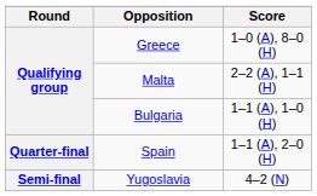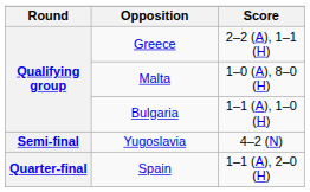 <table class="wikitable plainrowheaders" style="text-align:center;margin-left:1em;float:right">
 <tr>
 </tr>
 <tr>
 <th scope=col width="100">Round</th>
 <th scope=col width="150">Opposition</th>
 <th scope=col width="100">Score</th>
 </tr>
 <tr>
 <th scope=row style="text-align:center" rowspan=3><a href='#'>Qualifying group</a></th>
 <td><a href='#'>Greece</a></td>
-<td>1–0 (<a href='#'>A</a>), 8–0 (<a href='#'>H</a>)</td>
+<td>2–2 (<a href='#'>A</a>), 1–1 (<a href='#'>H</a>)</td>
 </tr>
 <tr>
 <td><a href='#'>Malta</a></td>
-<td>2–2 (<a href='#'>A</a>), 1–1 (<a href='#'>H</a>)</td>
+<td>1–0 (<a href='#'>A</a>), 8–0 (<a href='#'>H</a>)</td>
 </tr>
 <tr>
 <td><a href='#'>Bulgaria</a></td>
 <td>1–1 (<a href='#'>A</a>), 1–0 (<a href='#'>H</a>)</td>
 </tr>
 <tr>
+<th scope=row style="text-align:center"><a href='#'>Semi-final</a></th>
+<td><a href='#'>Yugoslavia</a></td>
+<td>4–2  (<a href='#'>N</a>)</td>
+</tr>
+<tr>
 <th scope=row style="text-align:center"><a href='#'>Quarter-final</a></th>
 <td><a href='#'>Spain</a></td>
 <td>1–1 (<a href='#'>A</a>), 2–0 (<a href='#'>H</a>)</td>
 </tr>
-<tr>
-<th scope=row style="text-align:center"><a href='#'>Semi-final</a></th>
-<td><a href='#'>Yugoslavia</a></td>
-<td>4–2  (<a href='#'>N</a>)</td>
-</tr>
 </table>
